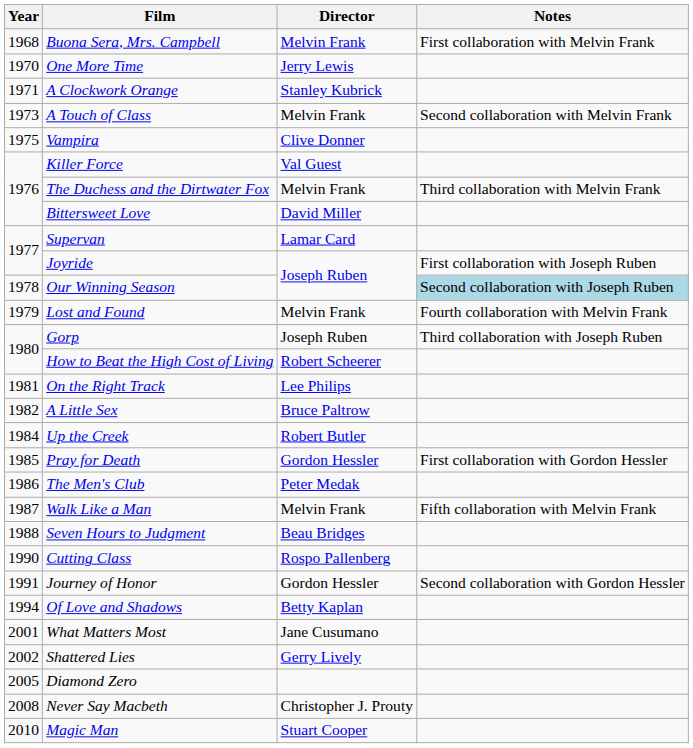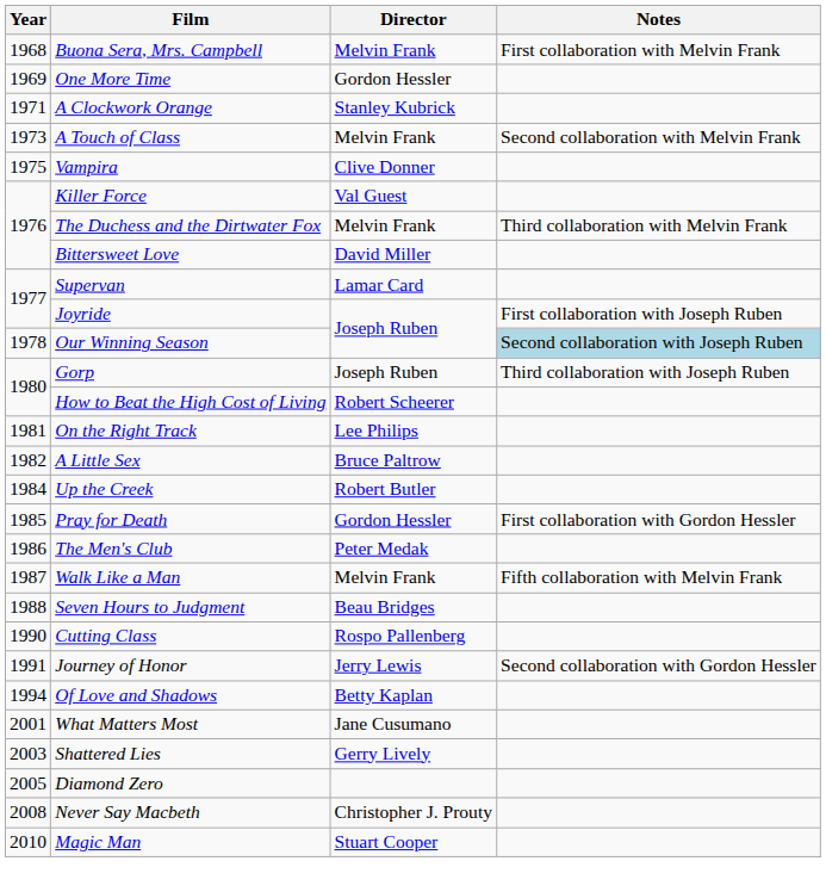 <table class="wikitable">
 <tr>
 <th>Year</th>
 <th>Film</th>
 <th>Director</th>
 <th>Notes</th>
 </tr>
 <tr>
 <td>1968</td>
 <td><em><a href='#'>Buona Sera, Mrs. Campbell</a></em></td>
 <td><a href='#'>Melvin Frank</a></td>
 <td>First collaboration with Melvin Frank</td>
 </tr>
 <tr>
-<td>1970</td>
+<td>1969</td>
 <td><em><a href='#'>One More Time</a></em></td>
-<td><a href='#'>Jerry Lewis</a></td>
+<td>Gordon Hessler</td>
 <td></td>
 </tr>
 <tr>
 <td>1971</td>
 <td><em><a href='#'>A Clockwork Orange</a></em></td>
 <td><a href='#'>Stanley Kubrick</a></td>
 <td></td>
 </tr>
 <tr>
 <td>1973</td>
 <td><em><a href='#'>A Touch of Class</a></em></td>
 <td>Melvin Frank</td>
 <td>Second collaboration with Melvin Frank</td>
 </tr>
 <tr>
 <td>1975</td>
 <td><em><a href='#'>Vampira</a></em></td>
 <td><a href='#'>Clive Donner</a></td>
 <td></td>
 </tr>
 <tr>
 <td rowspan=3>1976</td>
 <td><em><a href='#'>Killer Force</a></em></td>
 <td><a href='#'>Val Guest</a></td>
 <td></td>
 </tr>
 <tr>
 <td><em><a href='#'>The Duchess and the Dirtwater Fox</a></em></td>
 <td>Melvin Frank</td>
 <td>Third collaboration with Melvin Frank</td>
 </tr>
 <tr>
 <td><em><a href='#'>Bittersweet Love</a></em></td>
 <td><a href='#'>David Miller</a></td>
 <td></td>
 </tr>
 <tr>
 <td rowspan=2>1977</td>
 <td><em><a href='#'>Supervan</a></em></td>
 <td><a href='#'>Lamar Card</a></td>
 <td></td>
 </tr>
 <tr>
 <td><em><a href='#'>Joyride</a></em></td>
 <td rowspan=2><a href='#'>Joseph Ruben</a></td>
 <td>First collaboration with Joseph Ruben</td>
 </tr>
 <tr>
 <td>1978</td>
 <td><em><a href='#'>Our Winning Season</a></em></td>
 <td style="background: lightblue;">Second collaboration with Joseph Ruben</td>
-</tr>
-<tr>
-<td>1979</td>
-<td><em><a href='#'>Lost and Found</a></em></td>
-<td>Melvin Frank</td>
-<td>Fourth collaboration with Melvin Frank</td>
 </tr>
 <tr>
 <td rowspan=2>1980</td>
 <td><em><a href='#'>Gorp</a></em></td>
 <td>Joseph Ruben</td>
 <td>Third collaboration with Joseph Ruben</td>
 </tr>
 <tr>
 <td><em><a href='#'>How to Beat the High Cost of Living</a></em></td>
 <td><a href='#'>Robert Scheerer</a></td>
 <td></td>
 </tr>
 <tr>
 <td>1981</td>
 <td><em><a href='#'>On the Right Track</a></em></td>
 <td><a href='#'>Lee Philips</a></td>
 <td></td>
 </tr>
 <tr>
 <td>1982</td>
 <td><em><a href='#'>A Little Sex</a></em></td>
 <td><a href='#'>Bruce Paltrow</a></td>
 <td></td>
 </tr>
 <tr>
 <td>1984</td>
 <td><em><a href='#'>Up the Creek</a></em></td>
 <td><a href='#'>Robert Butler</a></td>
 <td></td>
 </tr>
 <tr>
 <td>1985</td>
 <td><em><a href='#'>Pray for Death</a></em></td>
 <td><a href='#'>Gordon Hessler</a></td>
 <td>First collaboration with Gordon Hessler</td>
 </tr>
 <tr>
 <td>1986</td>
 <td><em><a href='#'>The Men's Club</a></em></td>
 <td><a href='#'>Peter Medak</a></td>
 <td></td>
 </tr>
 <tr>
 <td>1987</td>
 <td><em><a href='#'>Walk Like a Man</a></em></td>
 <td>Melvin Frank</td>
 <td>Fifth collaboration with Melvin Frank</td>
 </tr>
 <tr>
 <td>1988</td>
 <td><em><a href='#'>Seven Hours to Judgment</a></em></td>
 <td><a href='#'>Beau Bridges</a></td>
 <td></td>
 </tr>
 <tr>
 <td>1990</td>
 <td><em><a href='#'>Cutting Class</a></em></td>
 <td><a href='#'>Rospo Pallenberg</a></td>
 <td></td>
 </tr>
 <tr>
 <td>1991</td>
 <td><em>Journey of Honor</em></td>
-<td>Gordon Hessler</td>
+<td><a href='#'>Jerry Lewis</a></td>
 <td>Second collaboration with Gordon Hessler</td>
 </tr>
 <tr>
 <td>1994</td>
 <td><em><a href='#'>Of Love and Shadows</a></em></td>
 <td><a href='#'>Betty Kaplan</a></td>
 <td></td>
 </tr>
 <tr>
 <td>2001</td>
 <td><em>What Matters Most</em></td>
 <td>Jane Cusumano</td>
 <td></td>
 </tr>
 <tr>
-<td>2002</td>
+<td>2003</td>
 <td><em>Shattered Lies</em></td>
 <td><a href='#'>Gerry Lively</a></td>
 <td></td>
 </tr>
 <tr>
 <td>2005</td>
 <td><em>Diamond Zero</em></td>
 <td></td>
 <td></td>
 </tr>
 <tr>
 <td>2008</td>
 <td><em>Never Say Macbeth</em></td>
 <td>Christopher J. Prouty</td>
 <td></td>
 </tr>
 <tr>
 <td>2010</td>
 <td><em><a href='#'>Magic Man</a></em></td>
 <td><a href='#'>Stuart Cooper</a></td>
 <td></td>
 </tr>
 </table>
